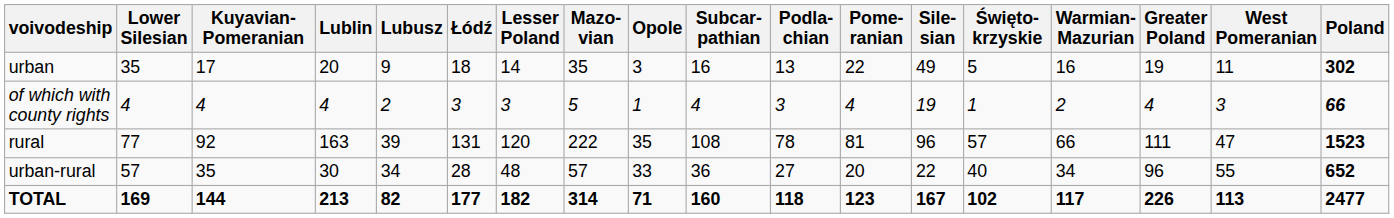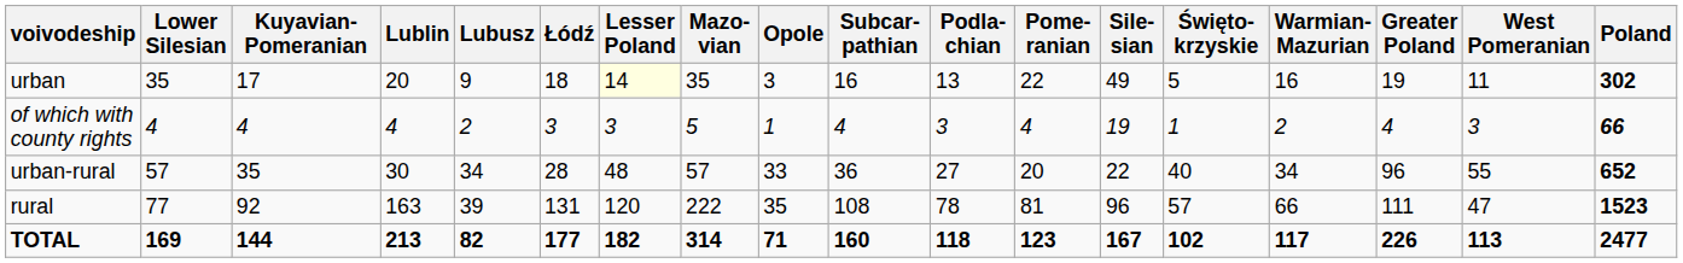 <table class="wikitable">
 <tr>
 <th>voivodeship</th>
 <th>Lower<br>Silesian</th>
 <th>Kuyavian-Pomeranian</th>
 <th>Lublin</th>
 <th>Lubusz</th>
 <th>Łódź</th>
 <th>Lesser<br>Poland</th>
 <th>Mazo-vian</th>
 <th>Opole</th>
 <th>Subcar-pathian</th>
 <th>Podla-chian</th>
 <th>Pome-ranian</th>
 <th>Sile-sian</th>
 <th>Święto-krzyskie</th>
 <th>Warmian-<br>Mazurian</th>
 <th>Greater<br>Poland</th>
 <th>West<br>Pomeranian</th>
 <th>Poland</th>
 </tr>
 <tr>
 <td>urban</td>
 <td>35</td>
 <td>17</td>
 <td>20</td>
 <td>9</td>
 <td>18</td>
-<td>14</td>
+<td style="background: lightyellow;">14</td>
 <td>35</td>
 <td>3</td>
 <td>16</td>
 <td>13</td>
 <td>22</td>
 <td>49</td>
 <td>5</td>
 <td>16</td>
 <td>19</td>
 <td>11</td>
 <td><strong>302</strong></td>
 </tr>
 <tr>
 <td><em>of which with</em><br><em>county rights</em></td>
 <td><em>4</em></td>
 <td><em>4</em></td>
 <td><em>4</em></td>
 <td><em>2</em></td>
 <td><em>3</em></td>
 <td><em>3</em></td>
 <td><em>5</em></td>
 <td><em>1</em></td>
 <td><em>4</em></td>
 <td><em>3</em></td>
 <td><em>4</em></td>
 <td><em>19</em></td>
 <td><em>1</em></td>
 <td><em>2</em></td>
 <td><em>4</em></td>
 <td><em>3</em></td>
 <td><strong><em>66</em></strong></td>
 </tr>
 <tr>
+<td>urban-rural</td>
+<td>57</td>
+<td>35</td>
+<td>30</td>
+<td>34</td>
+<td>28</td>
+<td>48</td>
+<td>57</td>
+<td>33</td>
+<td>36</td>
+<td>27</td>
+<td>20</td>
+<td>22</td>
+<td>40</td>
+<td>34</td>
+<td>96</td>
+<td>55</td>
+<td><strong>652</strong></td>
+</tr>
+<tr>
 <td>rural</td>
 <td>77</td>
 <td>92</td>
 <td>163</td>
 <td>39</td>
 <td>131</td>
 <td>120</td>
 <td>222</td>
 <td>35</td>
 <td>108</td>
 <td>78</td>
 <td>81</td>
 <td>96</td>
 <td>57</td>
 <td>66</td>
 <td>111</td>
 <td>47</td>
 <td><strong>1523</strong></td>
-</tr>
-<tr>
-<td>urban-rural</td>
-<td>57</td>
-<td>35</td>
-<td>30</td>
-<td>34</td>
-<td>28</td>
-<td>48</td>
-<td>57</td>
-<td>33</td>
-<td>36</td>
-<td>27</td>
-<td>20</td>
-<td>22</td>
-<td>40</td>
-<td>34</td>
-<td>96</td>
-<td>55</td>
-<td><strong>652</strong></td>
 </tr>
 <tr>
 <td><strong>TOTAL</strong></td>
 <td><strong>169</strong></td>
 <td><strong>144</strong></td>
 <td><strong>213</strong></td>
 <td><strong>82</strong></td>
 <td><strong>177</strong></td>
 <td><strong>182</strong></td>
 <td><strong>314</strong></td>
 <td><strong>71</strong></td>
 <td><strong>160</strong></td>
 <td><strong>118</strong></td>
 <td><strong>123</strong></td>
 <td><strong>167</strong></td>
 <td><strong>102</strong></td>
 <td><strong>117</strong></td>
 <td><strong>226</strong></td>
 <td><strong>113</strong></td>
 <td><strong>2477</strong></td>
 </tr>
 </table>
